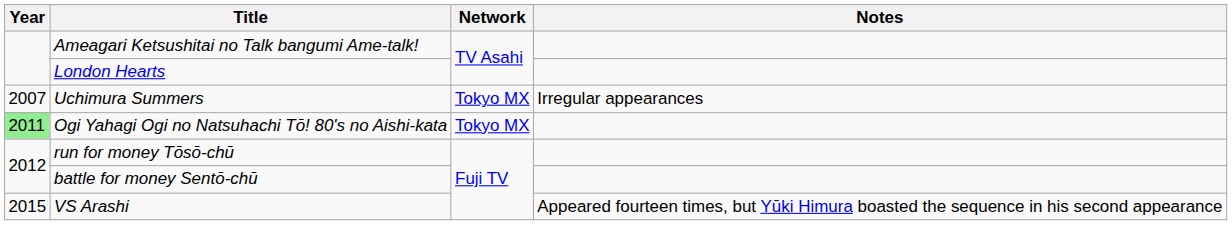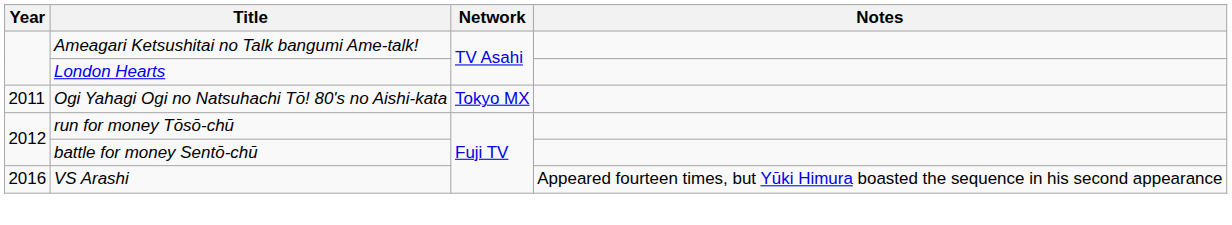 <table class="wikitable">
 <tr>
 <th>Year</th>
 <th>Title</th>
 <th>Network</th>
 <th>Notes</th>
 </tr>
 <tr>
 <td rowspan="2"></td>
 <td><em>Ameagari Ketsushitai no Talk bangumi Ame-talk!</em></td>
 <td rowspan="2"><a href='#'>TV Asahi</a></td>
 <td></td>
 </tr>
 <tr>
 <td><em><a href='#'>London Hearts</a></em></td>
 <td></td>
 </tr>
 <tr>
-<td>2007</td>
-<td><em>Uchimura Summers</em></td>
-<td><a href='#'>Tokyo MX</a></td>
-<td>Irregular appearances</td>
-</tr>
-<tr>
-<td style="background: lightgreen;">2011</td>
+<td>2011</td>
 <td><em>Ogi Yahagi Ogi no Natsuhachi Tō! 80's no Aishi-kata</em></td>
 <td><a href='#'>Tokyo MX</a></td>
 <td></td>
 </tr>
 <tr>
 <td rowspan="2">2012</td>
 <td><em>run for money Tōsō-chū</em></td>
 <td rowspan="3"><a href='#'>Fuji TV</a></td>
 <td></td>
 </tr>
 <tr>
 <td><em>battle for money Sentō-chū</em></td>
 <td></td>
 </tr>
 <tr>
-<td>2015</td>
+<td>2016</td>
 <td><em>VS Arashi</em></td>
 <td>Appeared fourteen times, but <a href='#'>Yūki Himura</a> boasted the sequence in his second appearance</td>
 </tr>
 </table>
